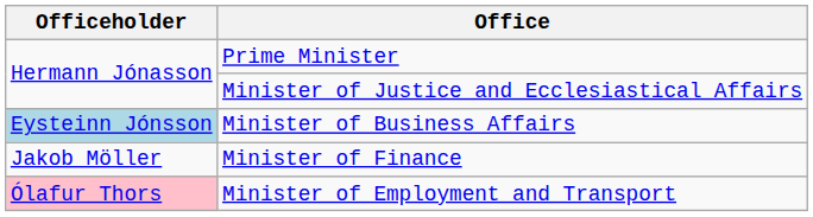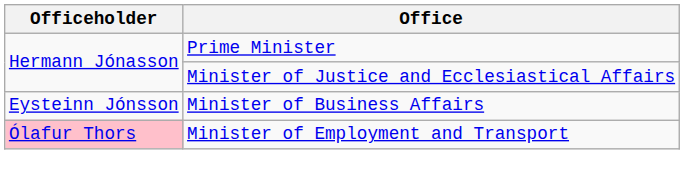 <table class="wikitable">
 <tr>
 <th>Officeholder</th>
 <th>Office</th>
 </tr>
 <tr>
 <td rowspan=2><a href='#'>Hermann Jónasson</a></td>
 <td><a href='#'>Prime Minister</a></td>
 </tr>
 <tr>
 <td><a href='#'>Minister of Justice and Ecclesiastical Affairs</a></td>
 </tr>
 <tr>
-<td style="background: lightblue;"><a href='#'>Eysteinn Jónsson</a></td>
+<td><a href='#'>Eysteinn Jónsson</a></td>
 <td><a href='#'>Minister of Business Affairs</a></td>
-</tr>
-<tr>
-<td><a href='#'>Jakob Möller</a></td>
-<td><a href='#'>Minister of Finance</a></td>
 </tr>
 <tr>
 <td style="background: pink;"><a href='#'>Ólafur Thors</a></td>
 <td><a href='#'>Minister of Employment and Transport</a></td>
 </tr>
 </table>
